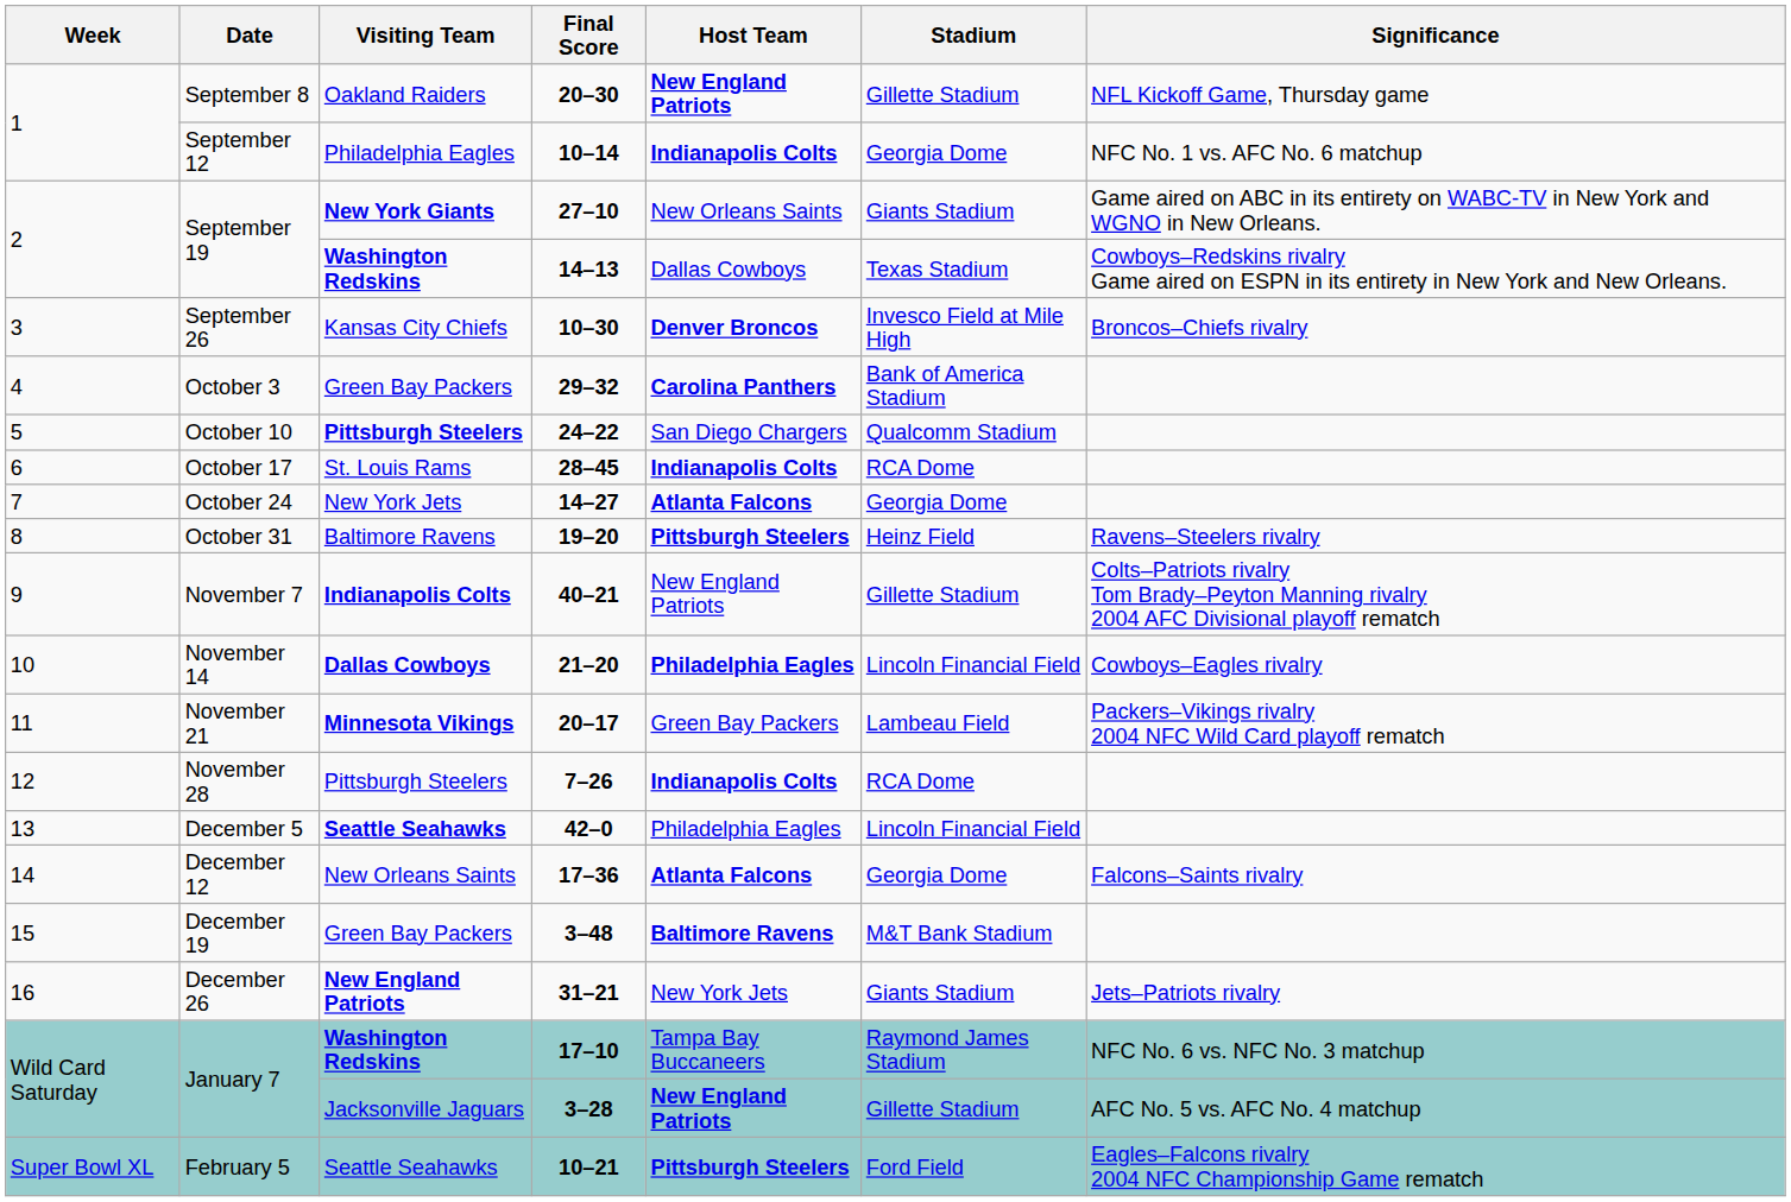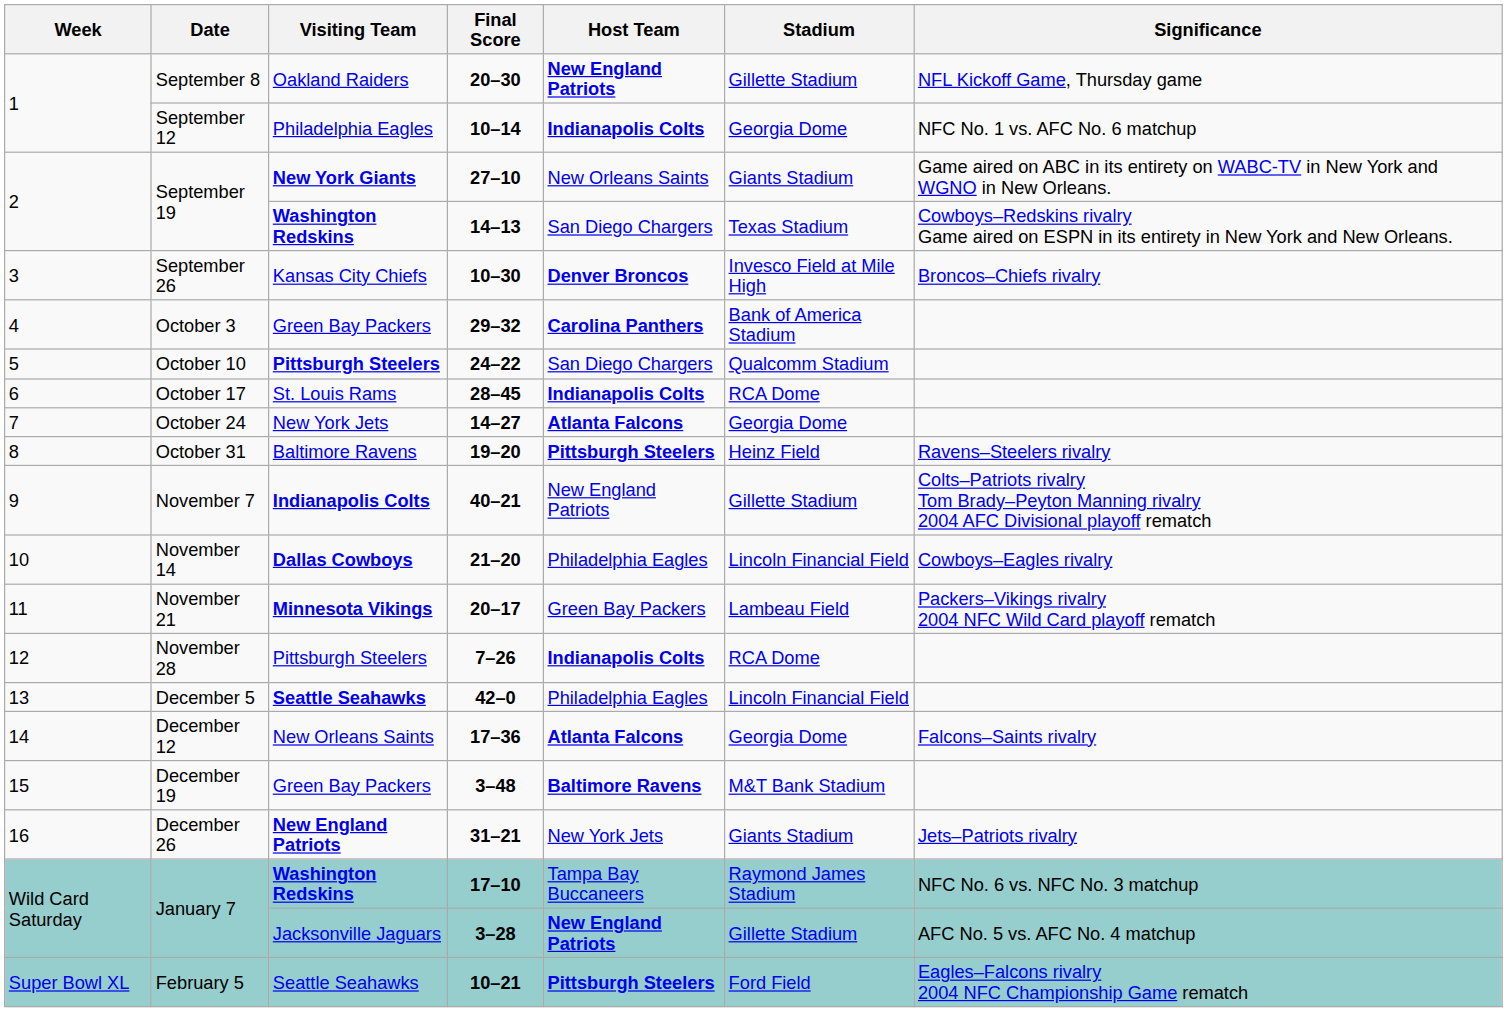 <table class="wikitable" style="font-size: 95%;">
 <tr>
 <th>Week</th>
 <th>Date</th>
 <th>Visiting Team</th>
 <th>Final Score</th>
 <th>Host Team</th>
 <th>Stadium</th>
 <th>Significance</th>
 </tr>
 <tr>
 <td rowspan="2">1</td>
 <td>September 8</td>
 <td><a href='#'>Oakland Raiders</a></td>
 <td align="center"><strong>20–30</strong></td>
 <td><strong><a href='#'>New England Patriots</a></strong></td>
 <td><a href='#'>Gillette Stadium</a></td>
 <td><a href='#'>NFL Kickoff Game</a>, Thursday game</td>
 </tr>
 <tr>
 <td>September 12</td>
 <td><a href='#'>Philadelphia Eagles</a></td>
 <td align="center"><strong>10–14</strong></td>
 <td><strong><a href='#'>Indianapolis Colts</a></strong></td>
 <td><a href='#'>Georgia Dome</a></td>
 <td>NFC No. 1 vs. AFC No. 6 matchup</td>
 </tr>
 <tr>
 <td rowspan="2">2</td>
 <td rowspan="2">September 19</td>
 <td><strong><a href='#'>New York Giants</a></strong></td>
 <td align="center"><strong>27–10</strong></td>
 <td><a href='#'>New Orleans Saints</a></td>
 <td><a href='#'>Giants Stadium</a></td>
 <td>Game aired on ABC in its entirety on <a href='#'>WABC-TV</a> in New York and <a href='#'>WGNO</a> in New Orleans.</td>
 </tr>
 <tr>
 <td><strong><a href='#'>Washington Redskins</a></strong></td>
 <td align="center"><strong>14–13</strong></td>
-<td><a href='#'>Dallas Cowboys</a></td>
+<td><a href='#'>San Diego Chargers</a></td>
 <td><a href='#'>Texas Stadium</a></td>
 <td><a href='#'>Cowboys–Redskins rivalry</a><br>Game aired on ESPN in its entirety in New York and New Orleans.</td>
 </tr>
 <tr>
 <td>3</td>
 <td>September 26</td>
 <td><a href='#'>Kansas City Chiefs</a></td>
 <td align="center"><strong>10–30</strong></td>
 <td><strong><a href='#'>Denver Broncos</a></strong></td>
 <td><a href='#'>Invesco Field at Mile High</a></td>
 <td><a href='#'>Broncos–Chiefs rivalry</a></td>
 </tr>
 <tr>
 <td>4</td>
 <td>October 3</td>
 <td><a href='#'>Green Bay Packers</a></td>
 <td align="center"><strong>29–32</strong></td>
 <td><strong><a href='#'>Carolina Panthers</a></strong></td>
 <td><a href='#'>Bank of America Stadium</a></td>
 <td></td>
 </tr>
 <tr>
 <td>5</td>
 <td>October 10</td>
 <td><strong><a href='#'>Pittsburgh Steelers</a></strong></td>
 <td align="center"><strong>24–22</strong></td>
 <td><a href='#'>San Diego Chargers</a></td>
 <td><a href='#'>Qualcomm Stadium</a></td>
 <td></td>
 </tr>
 <tr>
 <td>6</td>
 <td>October 17</td>
 <td><a href='#'>St. Louis Rams</a></td>
 <td align="center"><strong>28–45</strong></td>
 <td><strong><a href='#'>Indianapolis Colts</a></strong></td>
 <td><a href='#'>RCA Dome</a></td>
 <td></td>
 </tr>
 <tr>
 <td>7</td>
 <td>October 24</td>
 <td><a href='#'>New York Jets</a></td>
 <td align="center"><strong>14–27</strong></td>
 <td><strong><a href='#'>Atlanta Falcons</a></strong></td>
 <td><a href='#'>Georgia Dome</a></td>
 <td></td>
 </tr>
 <tr>
 <td>8</td>
 <td>October 31</td>
 <td><a href='#'>Baltimore Ravens</a></td>
 <td align="center"><strong>19–20</strong></td>
 <td><strong><a href='#'>Pittsburgh Steelers</a></strong></td>
 <td><a href='#'>Heinz Field</a></td>
 <td><a href='#'>Ravens–Steelers rivalry</a></td>
 </tr>
 <tr>
 <td>9</td>
 <td>November 7</td>
 <td><strong><a href='#'>Indianapolis Colts</a></strong></td>
 <td align="center"><strong>40–21</strong></td>
 <td><a href='#'>New England Patriots</a></td>
 <td><a href='#'>Gillette Stadium</a></td>
 <td><a href='#'>Colts–Patriots rivalry</a><br><a href='#'>Tom Brady–Peyton Manning rivalry</a><br><a href='#'>2004 AFC Divisional playoff</a> rematch</td>
 </tr>
 <tr>
 <td>10</td>
 <td>November 14</td>
 <td><strong><a href='#'>Dallas Cowboys</a></strong></td>
 <td align="center"><strong>21–20</strong></td>
-<td><strong><a href='#'>Philadelphia Eagles</a></strong></td>
+<td><a href='#'>Philadelphia Eagles</a></td>
 <td><a href='#'>Lincoln Financial Field</a></td>
 <td><a href='#'>Cowboys–Eagles rivalry</a></td>
 </tr>
 <tr>
 <td>11</td>
 <td>November 21</td>
 <td><strong><a href='#'>Minnesota Vikings</a></strong></td>
 <td align="center"><strong>20–17</strong></td>
 <td><a href='#'>Green Bay Packers</a></td>
 <td><a href='#'>Lambeau Field</a></td>
 <td><a href='#'>Packers–Vikings rivalry</a><br><a href='#'>2004 NFC Wild Card playoff</a> rematch</td>
 </tr>
 <tr>
 <td>12</td>
 <td>November 28</td>
 <td><a href='#'>Pittsburgh Steelers</a></td>
 <td align="center"><strong>7–26</strong></td>
 <td><strong><a href='#'>Indianapolis Colts</a></strong></td>
 <td><a href='#'>RCA Dome</a></td>
 <td></td>
 </tr>
 <tr>
 <td>13</td>
 <td>December 5</td>
 <td><strong><a href='#'>Seattle Seahawks</a></strong></td>
 <td align="center"><strong>42–0</strong></td>
 <td><a href='#'>Philadelphia Eagles</a></td>
 <td><a href='#'>Lincoln Financial Field</a></td>
 <td></td>
 </tr>
 <tr>
 <td>14</td>
 <td>December 12</td>
 <td><a href='#'>New Orleans Saints</a></td>
 <td align="center"><strong>17–36</strong></td>
 <td><strong><a href='#'>Atlanta Falcons</a></strong></td>
 <td><a href='#'>Georgia Dome</a></td>
 <td><a href='#'>Falcons–Saints rivalry</a></td>
 </tr>
 <tr>
 <td>15</td>
 <td>December 19</td>
 <td><a href='#'>Green Bay Packers</a></td>
 <td align="center"><strong>3–48</strong></td>
 <td><strong><a href='#'>Baltimore Ravens</a></strong></td>
 <td><a href='#'>M&T Bank Stadium</a></td>
 <td></td>
 </tr>
 <tr>
 <td>16</td>
 <td>December 26</td>
 <td><strong><a href='#'>New England Patriots</a></strong></td>
 <td align="center"><strong>31–21</strong></td>
 <td><a href='#'>New York Jets</a></td>
 <td><a href='#'>Giants Stadium</a></td>
 <td><a href='#'>Jets–Patriots rivalry</a></td>
 </tr>
 <tr bgcolor="#96CDCD">
 <td rowspan="2">Wild Card Saturday</td>
 <td rowspan="2">January 7</td>
 <td><strong><a href='#'>Washington Redskins</a></strong></td>
 <td align="center"><strong>17–10</strong></td>
 <td><a href='#'>Tampa Bay Buccaneers</a></td>
 <td><a href='#'>Raymond James Stadium</a></td>
 <td>NFC No. 6 vs. NFC No. 3 matchup</td>
 </tr>
 <tr bgcolor="#96CDCD">
 <td><a href='#'>Jacksonville Jaguars</a></td>
 <td align="center"><strong>3–28</strong></td>
 <td><strong><a href='#'>New England Patriots</a></strong></td>
 <td><a href='#'>Gillette Stadium</a></td>
 <td>AFC No. 5 vs. AFC No. 4 matchup</td>
 </tr>
 <tr bgcolor="#96CDCD">
 <td><a href='#'>Super Bowl XL</a></td>
 <td>February 5</td>
 <td><a href='#'>Seattle Seahawks</a></td>
 <td align="center"><strong>10–21</strong></td>
 <td><strong><a href='#'>Pittsburgh Steelers</a></strong></td>
 <td><a href='#'>Ford Field</a></td>
 <td><a href='#'>Eagles–Falcons rivalry</a><br><a href='#'>2004 NFC Championship Game</a> rematch</td>
 </tr>
 </table>
